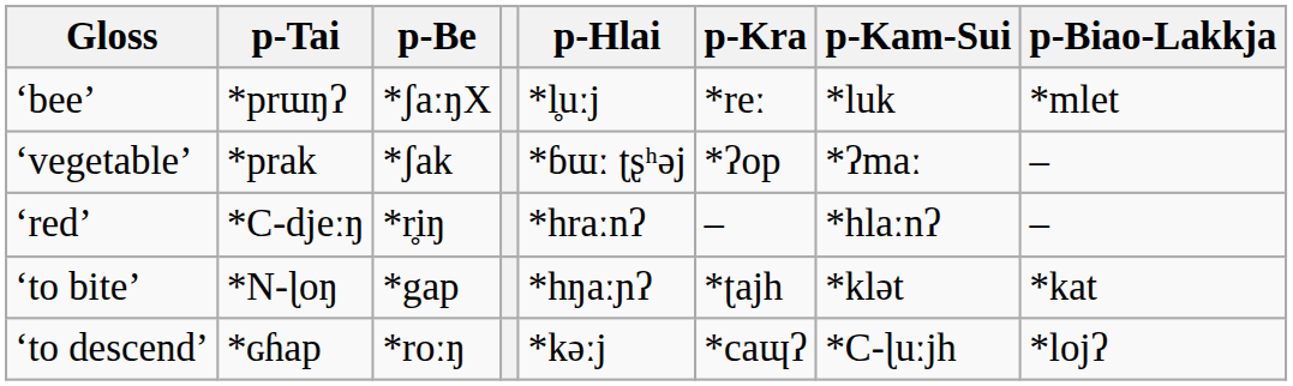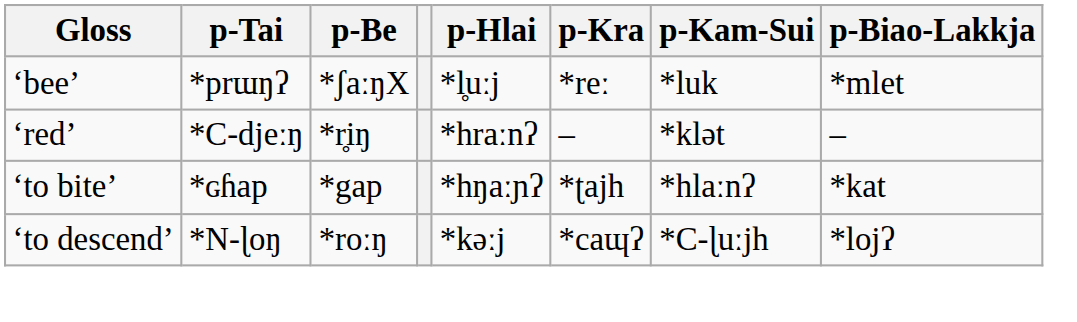 <table class="wikitable">
 <tr>
 <th>Gloss</th>
 <th>p-Tai</th>
 <th>p-Be</th>
 <th></th>
 <th>p-Hlai</th>
 <th>p-Kra</th>
 <th>p-Kam-Sui</th>
 <th>p-Biao-Lakkja</th>
 </tr>
 <tr>
 <td>‘bee’</td>
 <td>*prɯŋʔ</td>
 <td>*ʃaːŋX</td>
 <th></th>
 <td>*l̥uːj</td>
 <td>*reː</td>
 <td>*luk</td>
 <td>*mlet</td>
 </tr>
 <tr>
-<td>‘vegetable’</td>
-<td>*prak</td>
-<td>*ʃak</td>
-<th></th>
-<td>*ɓɯː ʈʂʰəj</td>
-<td>*ʔop</td>
-<td>*ʔmaː</td>
-<td>–</td>
-</tr>
-<tr>
 <td>‘red’</td>
 <td>*C-djeːŋ</td>
 <td>*r̥iŋ</td>
 <th></th>
 <td>*hraːnʔ</td>
 <td>–</td>
-<td>*hlaːnʔ</td>
+<td>*klət</td>
 <td>–</td>
 </tr>
 <tr>
 <td>‘to bite’</td>
-<td>*N-ɭoŋ</td>
+<td>*ɢɦap</td>
 <td>*gap</td>
 <th></th>
 <td>*hŋaːɲʔ</td>
 <td>*ʈajh</td>
-<td>*klət</td>
+<td>*hlaːnʔ</td>
 <td>*kat</td>
 </tr>
 <tr>
 <td>‘to descend’</td>
-<td>*ɢɦap</td>
+<td>*N-ɭoŋ</td>
 <td>*roːŋ</td>
 <th></th>
 <td>*kəːj</td>
 <td>*caɰʔ</td>
 <td>*C-ɭuːjh</td>
 <td>*lojʔ</td>
 </tr>
 </table>
